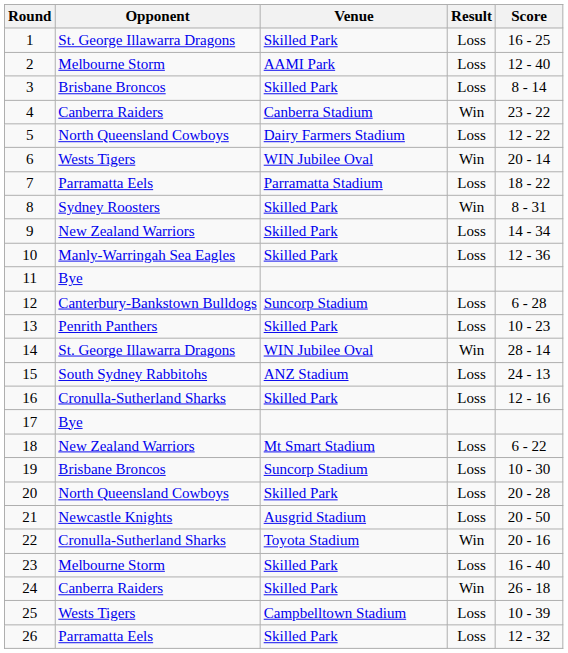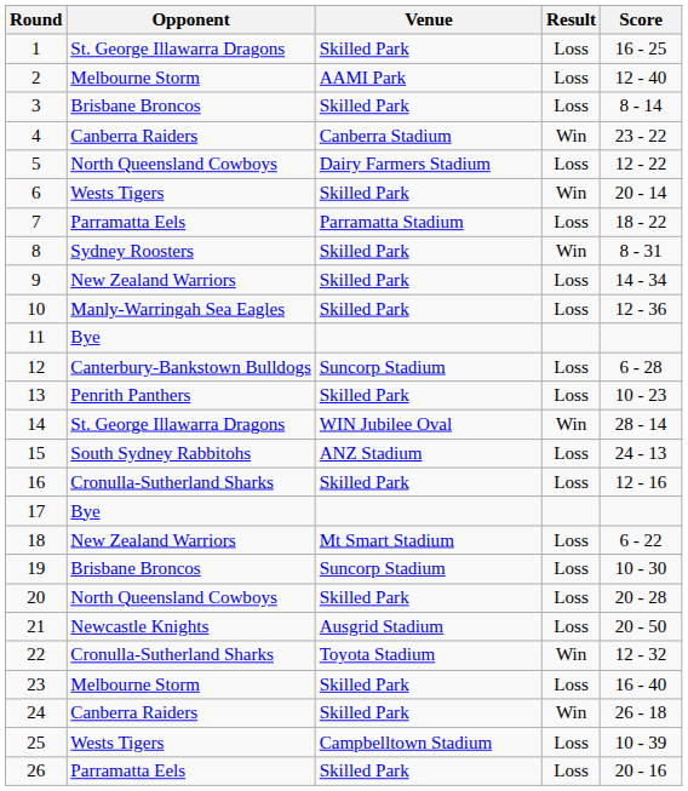 <table class="wikitable" style="text-align:center;">
 <tr>
 <th>Round</th>
 <th>Opponent</th>
 <th style="width:12em">Venue</th>
 <th>Result</th>
 <th style="width:4em">Score</th>
 </tr>
 <tr>
 <td>1</td>
 <td style="text-align:left;"> <a href='#'>St. George Illawarra Dragons</a></td>
 <td style="text-align:left;"><a href='#'>Skilled Park</a></td>
 <td>Loss</td>
 <td>16 - 25</td>
 </tr>
 <tr>
 <td>2</td>
 <td style="text-align:left;"> <a href='#'>Melbourne Storm</a></td>
 <td style="text-align:left;"><a href='#'>AAMI Park</a></td>
 <td>Loss</td>
 <td>12 - 40</td>
 </tr>
 <tr>
 <td>3</td>
 <td style="text-align:left;"> <a href='#'>Brisbane Broncos</a></td>
 <td style="text-align:left;"><a href='#'>Skilled Park</a></td>
 <td>Loss</td>
 <td>8 - 14</td>
 </tr>
 <tr>
 <td>4</td>
 <td style="text-align:left;"> <a href='#'>Canberra Raiders</a></td>
 <td style="text-align:left;"><a href='#'>Canberra Stadium</a></td>
 <td>Win</td>
 <td>23 - 22</td>
 </tr>
 <tr>
 <td>5</td>
 <td style="text-align:left;"> <a href='#'>North Queensland Cowboys</a></td>
 <td style="text-align:left;"><a href='#'>Dairy Farmers Stadium</a></td>
 <td>Loss</td>
 <td>12 - 22</td>
 </tr>
 <tr>
 <td>6</td>
 <td style="text-align:left;"> <a href='#'>Wests Tigers</a></td>
-<td style="text-align:left;"><a href='#'>WIN Jubilee Oval</a></td>
+<td style="text-align:left;"><a href='#'>Skilled Park</a></td>
 <td>Win</td>
 <td>20 - 14</td>
 </tr>
 <tr>
 <td>7</td>
 <td style="text-align:left;"> <a href='#'>Parramatta Eels</a></td>
 <td style="text-align:left;"><a href='#'>Parramatta Stadium</a></td>
 <td>Loss</td>
 <td>18 - 22</td>
 </tr>
 <tr>
 <td>8</td>
 <td style="text-align:left;"> <a href='#'>Sydney Roosters</a></td>
 <td style="text-align:left;"><a href='#'>Skilled Park</a></td>
 <td>Win</td>
 <td>8 - 31</td>
 </tr>
 <tr>
 <td>9</td>
 <td style="text-align:left;"> <a href='#'>New Zealand Warriors</a></td>
 <td style="text-align:left;"><a href='#'>Skilled Park</a></td>
 <td>Loss</td>
 <td>14 - 34</td>
 </tr>
 <tr>
 <td>10</td>
 <td style="text-align:left;"> <a href='#'>Manly-Warringah Sea Eagles</a></td>
 <td style="text-align:left;"><a href='#'>Skilled Park</a></td>
 <td>Loss</td>
 <td>12 - 36</td>
 </tr>
 <tr>
 <td>11</td>
 <td style="text-align:left;"><a href='#'>Bye</a></td>
 <td></td>
 <td></td>
 <td></td>
 </tr>
 <tr>
 <td>12</td>
 <td style="text-align:left;"> <a href='#'>Canterbury-Bankstown Bulldogs</a></td>
 <td style="text-align:left;"><a href='#'>Suncorp Stadium</a></td>
 <td>Loss</td>
 <td>6 - 28</td>
 </tr>
 <tr>
 <td>13</td>
 <td style="text-align:left;"> <a href='#'>Penrith Panthers</a></td>
 <td style="text-align:left;"><a href='#'>Skilled Park</a></td>
 <td>Loss</td>
 <td>10 - 23</td>
 </tr>
 <tr>
 <td>14</td>
 <td style="text-align:left;"> <a href='#'>St. George Illawarra Dragons</a></td>
 <td style="text-align:left;"><a href='#'>WIN Jubilee Oval</a></td>
 <td>Win</td>
 <td>28 - 14</td>
 </tr>
 <tr>
 <td>15</td>
 <td style="text-align:left;"> <a href='#'>South Sydney Rabbitohs</a></td>
 <td style="text-align:left;"><a href='#'>ANZ Stadium</a></td>
 <td>Loss</td>
 <td>24 - 13</td>
 </tr>
 <tr>
 <td>16</td>
 <td style="text-align:left;"> <a href='#'>Cronulla-Sutherland Sharks</a></td>
 <td style="text-align:left;"><a href='#'>Skilled Park</a></td>
 <td>Loss</td>
 <td>12 - 16</td>
 </tr>
 <tr>
 <td>17</td>
 <td style="text-align:left;"><a href='#'>Bye</a></td>
 <td></td>
 <td></td>
 <td></td>
 </tr>
 <tr>
 <td>18</td>
 <td style="text-align:left;"> <a href='#'>New Zealand Warriors</a></td>
 <td style="text-align:left;"><a href='#'>Mt Smart Stadium</a></td>
 <td>Loss</td>
 <td>6 - 22</td>
 </tr>
 <tr>
 <td>19</td>
 <td style="text-align:left;"> <a href='#'>Brisbane Broncos</a></td>
 <td style="text-align:left;"><a href='#'>Suncorp Stadium</a></td>
 <td>Loss</td>
 <td>10 - 30</td>
 </tr>
 <tr>
 <td>20</td>
 <td style="text-align:left;"> <a href='#'>North Queensland Cowboys</a></td>
 <td style="text-align:left;"><a href='#'>Skilled Park</a></td>
 <td>Loss</td>
 <td>20 - 28</td>
 </tr>
 <tr>
 <td>21</td>
 <td style="text-align:left;"> <a href='#'>Newcastle Knights</a></td>
 <td style="text-align:left;"><a href='#'>Ausgrid Stadium</a></td>
 <td>Loss</td>
 <td>20 - 50</td>
 </tr>
 <tr>
 <td>22</td>
 <td style="text-align:left;"> <a href='#'>Cronulla-Sutherland Sharks</a></td>
 <td style="text-align:left;"><a href='#'>Toyota Stadium</a></td>
 <td>Win</td>
-<td>20 - 16</td>
+<td>12 - 32</td>
 </tr>
 <tr>
 <td>23</td>
 <td style="text-align:left;"> <a href='#'>Melbourne Storm</a></td>
 <td style="text-align:left;"><a href='#'>Skilled Park</a></td>
 <td>Loss</td>
 <td>16 - 40</td>
 </tr>
 <tr>
 <td>24</td>
 <td style="text-align:left;"> <a href='#'>Canberra Raiders</a></td>
 <td style="text-align:left;"><a href='#'>Skilled Park</a></td>
 <td>Win</td>
 <td>26 - 18</td>
 </tr>
 <tr>
 <td>25</td>
 <td style="text-align:left;"> <a href='#'>Wests Tigers</a></td>
 <td style="text-align:left;"><a href='#'>Campbelltown Stadium</a></td>
 <td>Loss</td>
 <td>10 - 39</td>
 </tr>
 <tr>
 <td>26</td>
 <td style="text-align:left;"> <a href='#'>Parramatta Eels</a></td>
 <td style="text-align:left;"><a href='#'>Skilled Park</a></td>
 <td>Loss</td>
-<td>12 - 32</td>
+<td>20 - 16</td>
 </tr>
 </table>
